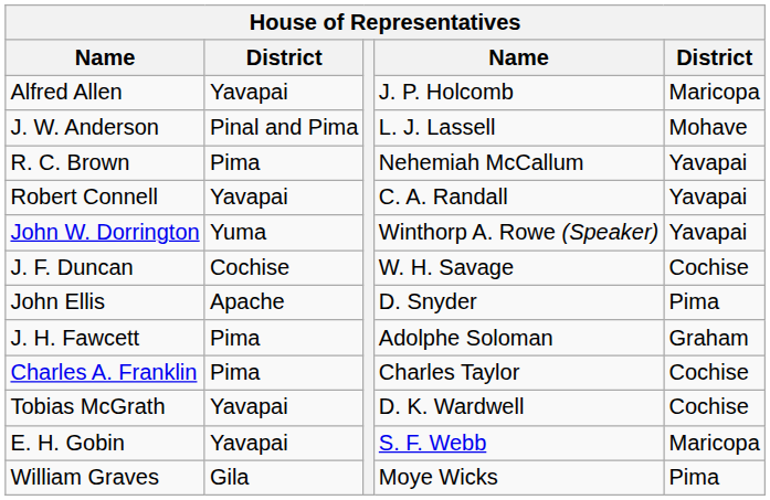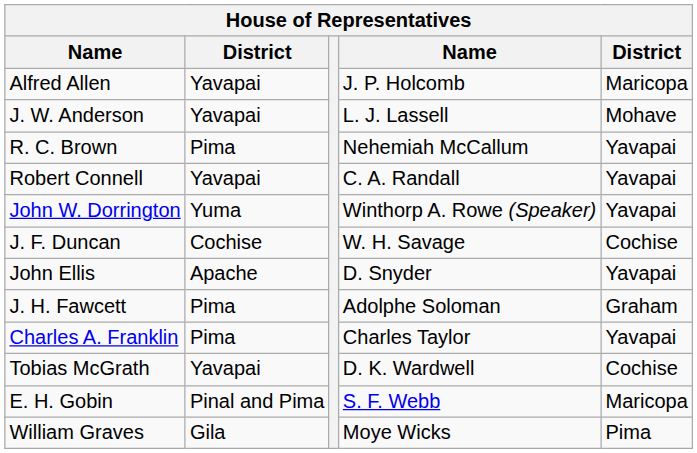 <table class="wikitable" style="float: right">
 <tr>
 <th colspan="5">House of Representatives</th>
 </tr>
 <tr>
 <th>Name</th>
 <th>District</th>
 <th rowspan="13"></th>
 <th>Name</th>
 <th>District</th>
 </tr>
 <tr>
 <td>Alfred Allen</td>
 <td>Yavapai</td>
 <td>J. P. Holcomb</td>
 <td>Maricopa</td>
 </tr>
 <tr>
 <td>J. W. Anderson</td>
-<td>Pinal and Pima</td>
+<td>Yavapai</td>
 <td>L. J. Lassell</td>
 <td>Mohave</td>
 </tr>
 <tr>
 <td>R. C. Brown</td>
 <td>Pima</td>
 <td>Nehemiah McCallum</td>
 <td>Yavapai</td>
 </tr>
 <tr>
 <td>Robert Connell</td>
 <td>Yavapai</td>
 <td>C. A. Randall</td>
 <td>Yavapai</td>
 </tr>
 <tr>
 <td><a href='#'>John W. Dorrington</a></td>
 <td>Yuma</td>
 <td>Winthorp A. Rowe <em>(Speaker)</em></td>
 <td>Yavapai</td>
 </tr>
 <tr>
 <td>J. F. Duncan</td>
 <td>Cochise</td>
 <td>W. H. Savage</td>
 <td>Cochise</td>
 </tr>
 <tr>
 <td>John Ellis</td>
 <td>Apache</td>
 <td>D. Snyder</td>
-<td>Pima</td>
+<td>Yavapai</td>
 </tr>
 <tr>
 <td>J. H. Fawcett</td>
 <td>Pima</td>
 <td>Adolphe Soloman</td>
 <td>Graham</td>
 </tr>
 <tr>
 <td><a href='#'>Charles A. Franklin</a></td>
 <td>Pima</td>
 <td>Charles Taylor</td>
-<td>Cochise</td>
+<td>Yavapai</td>
 </tr>
 <tr>
 <td>Tobias McGrath</td>
 <td>Yavapai</td>
 <td>D. K. Wardwell</td>
 <td>Cochise</td>
 </tr>
 <tr>
 <td>E. H. Gobin</td>
-<td>Yavapai</td>
+<td>Pinal and Pima</td>
 <td><a href='#'>S. F. Webb</a></td>
 <td>Maricopa</td>
 </tr>
 <tr>
 <td>William Graves</td>
 <td>Gila</td>
 <td>Moye Wicks</td>
 <td>Pima</td>
 </tr>
 </table>
